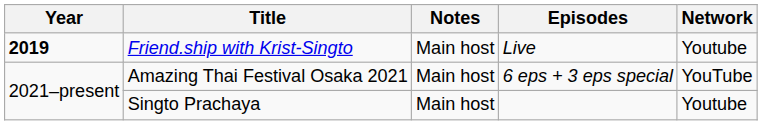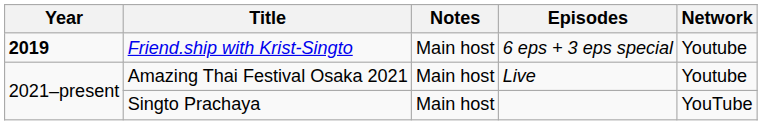 <table class="wikitable">
 <tr>
 <th>Year</th>
 <th>Title</th>
 <th>Notes</th>
 <th>Episodes</th>
 <th>Network</th>
 </tr>
 <tr>
 <td><strong>2019</strong></td>
 <td><em><a href='#'>Friend.ship with Krist-Singto</a></em></td>
 <td>Main host</td>
-<td><em>Live</em></td>
+<td><em>6 eps + 3 eps special</em></td>
 <td>Youtube</td>
 </tr>
 <tr>
 <td rowspan="4">2021–present</td>
 <td>Amazing Thai Festival Osaka 2021</td>
 <td>Main host</td>
-<td><em>6 eps + 3 eps special</em></td>
-<td>YouTube</td>
+<td><em>Live</em></td>
+<td>Youtube</td>
 </tr>
 <tr>
 <td>Singto Prachaya</td>
 <td>Main host</td>
 <td></td>
-<td>Youtube</td>
+<td>YouTube</td>
 </tr>
 </table>
